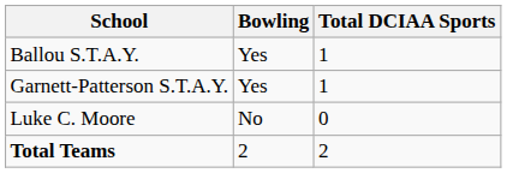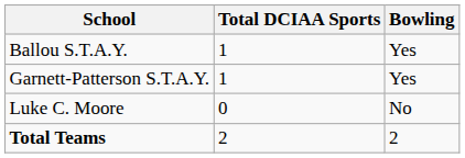 <table class="wikitable sortable">
 <tr>
 <th>School</th>
+<th>Total DCIAA Sports</th>
 <th>Bowling</th>
-<th>Total DCIAA Sports</th>
 </tr>
 <tr>
 <td>Ballou S.T.A.Y.</td>
+<td>1</td>
 <td>Yes</td>
-<td>1</td>
 </tr>
 <tr>
 <td>Garnett-Patterson S.T.A.Y.</td>
+<td>1</td>
 <td>Yes</td>
-<td>1</td>
 </tr>
 <tr>
 <td>Luke C. Moore</td>
+<td>0</td>
 <td>No</td>
-<td>0</td>
 </tr>
 <tr>
 <td><strong>Total Teams</strong></td>
 <td>2</td>
 <td>2</td>
 </tr>
 </table>
